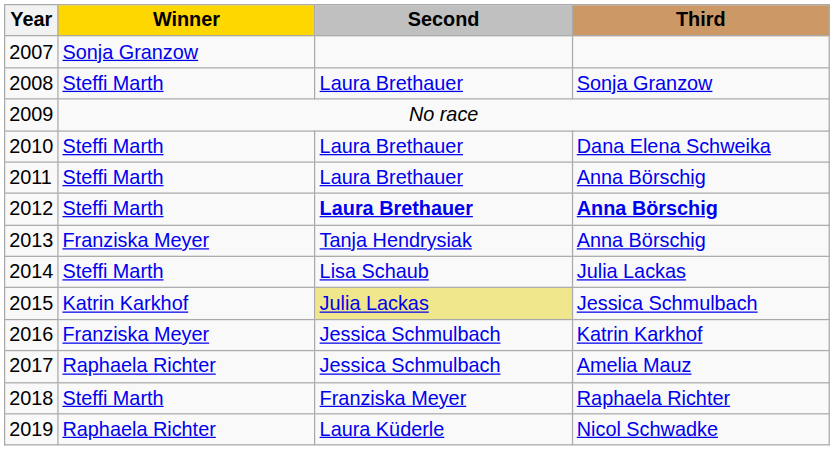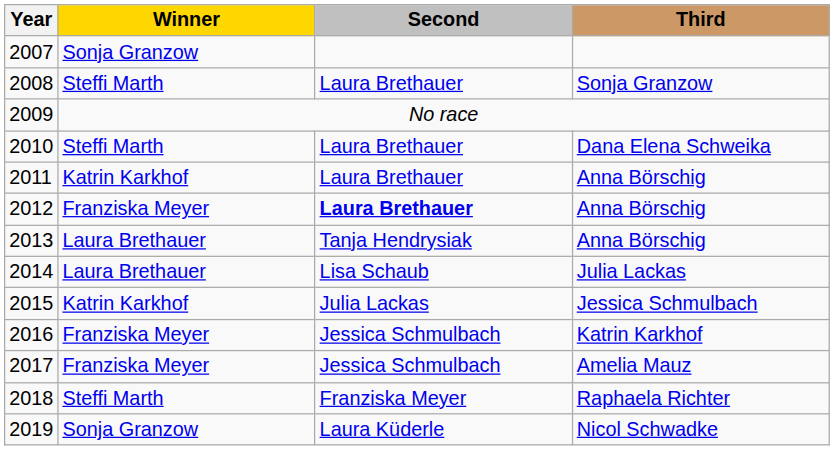 <table class="wikitable sortable">
 <tr>
 <th>Year</th>
 <th scope=col colspan=1 style="width:200px; background: gold;">Winner</th>
 <th scope=col colspan=1 style="width:200px; background: silver;">Second</th>
 <th scope=col colspan=1 style="width:200px; background: #cc9966;">Third</th>
 </tr>
 <tr>
 <td>2007</td>
 <td><a href='#'>Sonja Granzow</a></td>
 <td></td>
 <td></td>
 </tr>
 <tr>
 <td>2008</td>
 <td><a href='#'>Steffi Marth</a></td>
 <td><a href='#'>Laura Brethauer</a></td>
 <td><a href='#'>Sonja Granzow</a></td>
 </tr>
 <tr>
 <td>2009</td>
 <td colspan="3" align="center"><em>No race</em></td>
 </tr>
 <tr>
 <td>2010</td>
 <td><a href='#'>Steffi Marth</a></td>
 <td><a href='#'>Laura Brethauer</a></td>
 <td><a href='#'>Dana Elena Schweika</a></td>
 </tr>
 <tr>
 <td>2011</td>
-<td><a href='#'>Steffi Marth</a></td>
+<td><a href='#'>Katrin Karkhof</a></td>
 <td><a href='#'>Laura Brethauer</a></td>
 <td><a href='#'>Anna Börschig</a></td>
 </tr>
 <tr>
 <td>2012</td>
-<td><a href='#'>Steffi Marth</a></td>
+<td><a href='#'>Franziska Meyer</a></td>
 <td><strong><a href='#'>Laura Brethauer</a></strong></td>
-<td><strong><a href='#'>Anna Börschig</a></strong></td>
+<td><a href='#'>Anna Börschig</a></td>
 </tr>
 <tr>
 <td>2013</td>
-<td><a href='#'>Franziska Meyer</a></td>
+<td><a href='#'>Laura Brethauer</a></td>
 <td><a href='#'>Tanja Hendrysiak</a></td>
 <td><a href='#'>Anna Börschig</a></td>
 </tr>
 <tr>
 <td>2014</td>
-<td><a href='#'>Steffi Marth</a></td>
+<td><a href='#'>Laura Brethauer</a></td>
 <td><a href='#'>Lisa Schaub</a></td>
 <td><a href='#'>Julia Lackas</a></td>
 </tr>
 <tr>
 <td>2015</td>
 <td><a href='#'>Katrin Karkhof</a></td>
-<td style="background: khaki;"><a href='#'>Julia Lackas</a></td>
+<td><a href='#'>Julia Lackas</a></td>
 <td><a href='#'>Jessica Schmulbach</a></td>
 </tr>
 <tr>
 <td>2016</td>
 <td><a href='#'>Franziska Meyer</a></td>
 <td><a href='#'>Jessica Schmulbach</a></td>
 <td><a href='#'>Katrin Karkhof</a></td>
 </tr>
 <tr>
 <td>2017</td>
-<td><a href='#'>Raphaela Richter</a></td>
+<td><a href='#'>Franziska Meyer</a></td>
 <td><a href='#'>Jessica Schmulbach</a></td>
 <td><a href='#'>Amelia Mauz</a></td>
 </tr>
 <tr>
 <td>2018</td>
 <td><a href='#'>Steffi Marth</a></td>
 <td><a href='#'>Franziska Meyer</a></td>
 <td><a href='#'>Raphaela Richter</a></td>
 </tr>
 <tr>
 <td>2019</td>
-<td><a href='#'>Raphaela Richter</a></td>
+<td><a href='#'>Sonja Granzow</a></td>
 <td><a href='#'>Laura Küderle</a></td>
 <td><a href='#'>Nicol Schwadke</a></td>
 </tr>
 </table>
